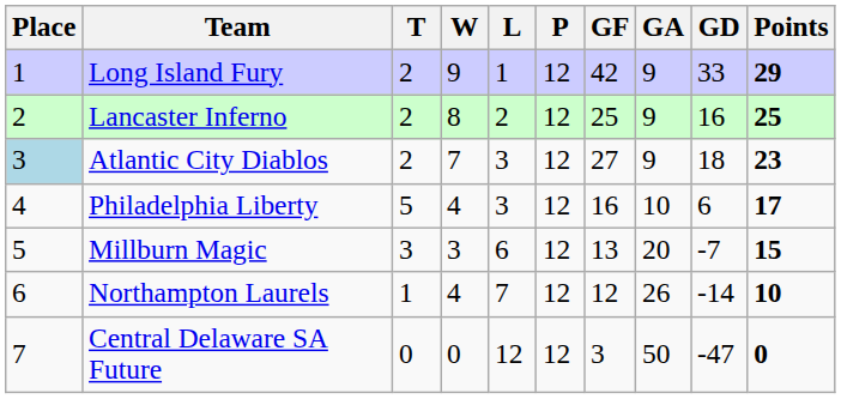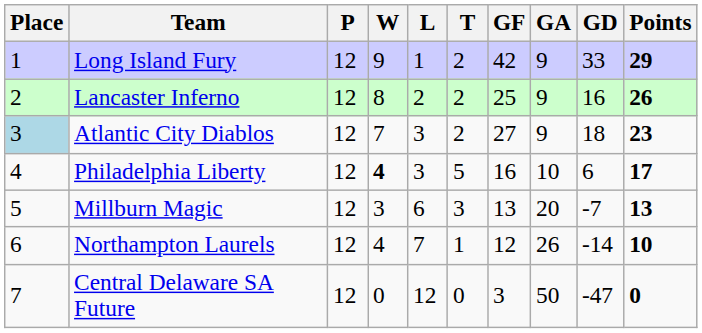 <table class="wikitable">
 <tr>
 <th>Place</th>
 <th width="170">Team</th>
-<th width="20">T</th>
+<th width="20">P</th>
 <th width="20">W</th>
 <th width="20">L</th>
-<th width="20">P</th>
+<th width="20">T</th>
 <th width="20">GF</th>
 <th width="20">GA</th>
 <th width="25">GD</th>
 <th>Points</th>
 </tr>
 <tr bgcolor=#ccccff>
 <td>1</td>
 <td><a href='#'>Long Island Fury</a></td>
-<td>2</td>
+<td>12</td>
 <td>9</td>
 <td>1</td>
-<td>12</td>
+<td>2</td>
 <td>42</td>
 <td>9</td>
 <td>33</td>
 <td><strong>29</strong></td>
 </tr>
 <tr bgcolor=ccffcc>
 <td>2</td>
 <td><a href='#'>Lancaster Inferno</a></td>
-<td>2</td>
+<td>12</td>
 <td>8</td>
 <td>2</td>
-<td>12</td>
+<td>2</td>
 <td>25</td>
 <td>9</td>
 <td>16</td>
-<td><strong>25</strong></td>
+<td><strong>26</strong></td>
 </tr>
 <tr>
 <td style="background: lightblue;">3</td>
 <td><a href='#'>Atlantic City Diablos</a></td>
-<td>2</td>
+<td>12</td>
 <td>7</td>
 <td>3</td>
-<td>12</td>
+<td>2</td>
 <td>27</td>
 <td>9</td>
 <td>18</td>
 <td><strong>23</strong></td>
 </tr>
 <tr>
 <td>4</td>
 <td><a href='#'>Philadelphia Liberty</a></td>
+<td>12</td>
+<td><strong>4</strong></td>
+<td>3</td>
 <td>5</td>
-<td>4</td>
-<td>3</td>
-<td>12</td>
 <td>16</td>
 <td>10</td>
 <td>6</td>
 <td><strong>17</strong></td>
 </tr>
 <tr>
 <td>5</td>
 <td><a href='#'>Millburn Magic</a></td>
-<td>3</td>
+<td>12</td>
 <td>3</td>
 <td>6</td>
-<td>12</td>
+<td>3</td>
 <td>13</td>
 <td>20</td>
 <td>-7</td>
-<td><strong>15</strong></td>
+<td><strong>13</strong></td>
 </tr>
 <tr>
 <td>6</td>
 <td><a href='#'>Northampton Laurels</a></td>
-<td>1</td>
+<td>12</td>
 <td>4</td>
 <td>7</td>
-<td>12</td>
+<td>1</td>
 <td>12</td>
 <td>26</td>
 <td>-14</td>
 <td><strong>10</strong></td>
 </tr>
 <tr>
 <td>7</td>
 <td><a href='#'>Central Delaware SA Future</a></td>
-<td>0</td>
+<td>12</td>
 <td>0</td>
 <td>12</td>
-<td>12</td>
+<td>0</td>
 <td>3</td>
 <td>50</td>
 <td>-47</td>
 <td><strong>0</strong></td>
 </tr>
 </table>
